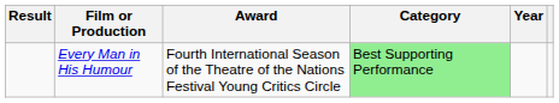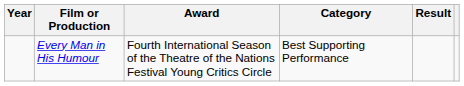 <table class="wikitable plainrowheaders" style="margin-right: 0">
 <tr style="vertical-align: top">
-<th scope="col">Result</th>
+<th scope="col">Year</th>
 <th scope="col" style="width: 20%">Film or Production</th>
 <th scope="col" style="width: 35%">Award</th>
 <th scope="col" style="width: 30%">Category</th>
-<th scope="col">Year</th>
+<th scope="col">Result</th>
 <th scope="col" class="unsortable"></th>
 </tr>
 <tr style="vertical-align: top">
-<td></td>
+<td scope="row"></td>
 <td><em><a href='#'>Every Man in His Humour</a></em></td>
 <td>Fourth International Season of the Theatre of the Nations Festival  Young Critics Circle</td>
-<td style="background: lightgreen;">Best Supporting Performance</td>
-<td scope="row"></td>
+<td>Best Supporting Performance</td>
+<td></td>
 <td></td>
 </tr>
 </table>
